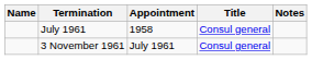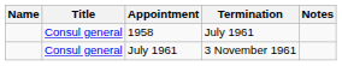 <table class="wikitable">
 <tr valign="middle">
 <th>Name</th>
+<th>Title</th>
+<th>Appointment</th>
 <th>Termination</th>
-<th>Appointment</th>
-<th>Title</th>
 <th>Notes</th>
 </tr>
 <tr>
 <td></td>
+<td><a href='#'>Consul general</a></td>
+<td>1958</td>
 <td>July 1961</td>
-<td>1958</td>
-<td><a href='#'>Consul general</a></td>
 <td></td>
 </tr>
 <tr>
 <td></td>
+<td><a href='#'>Consul general</a></td>
+<td>July 1961</td>
 <td>3 November 1961</td>
-<td>July 1961</td>
-<td><a href='#'>Consul general</a></td>
 <td></td>
 </tr>
 </table>
